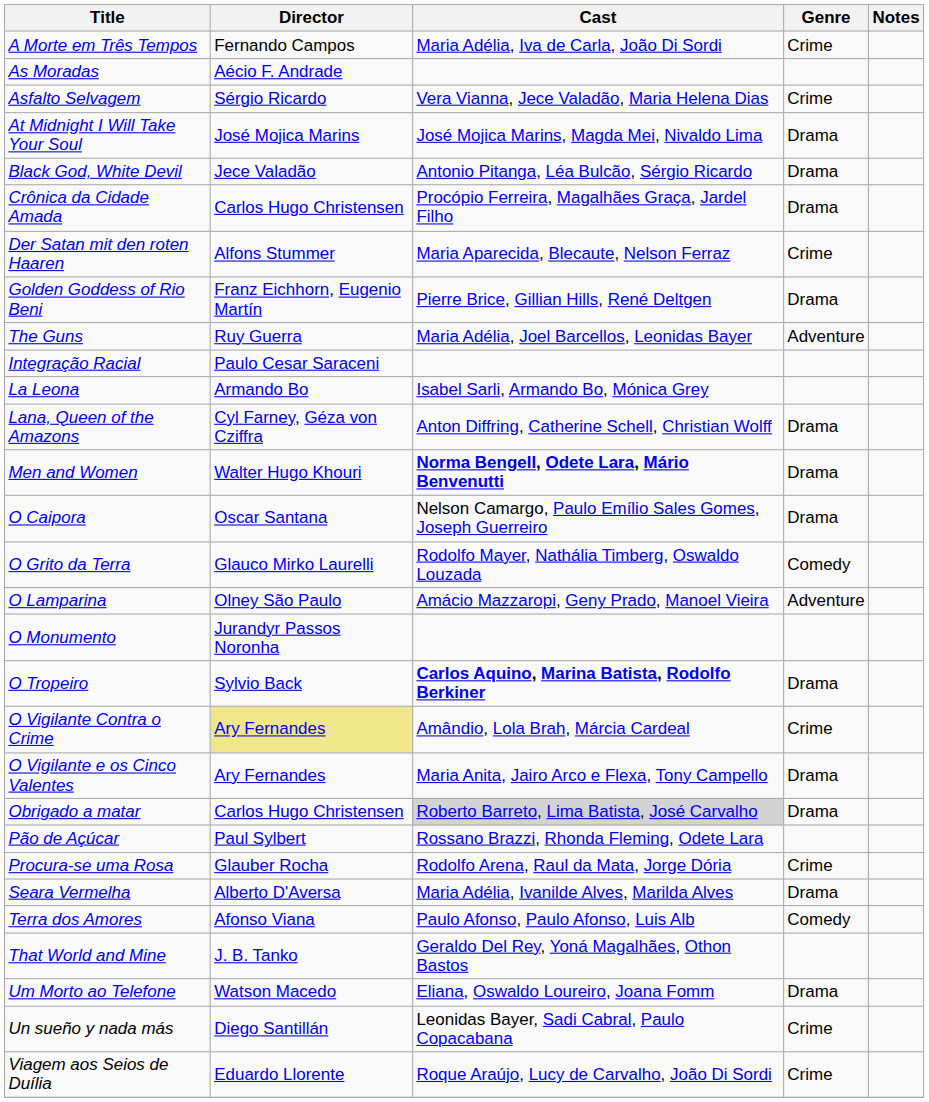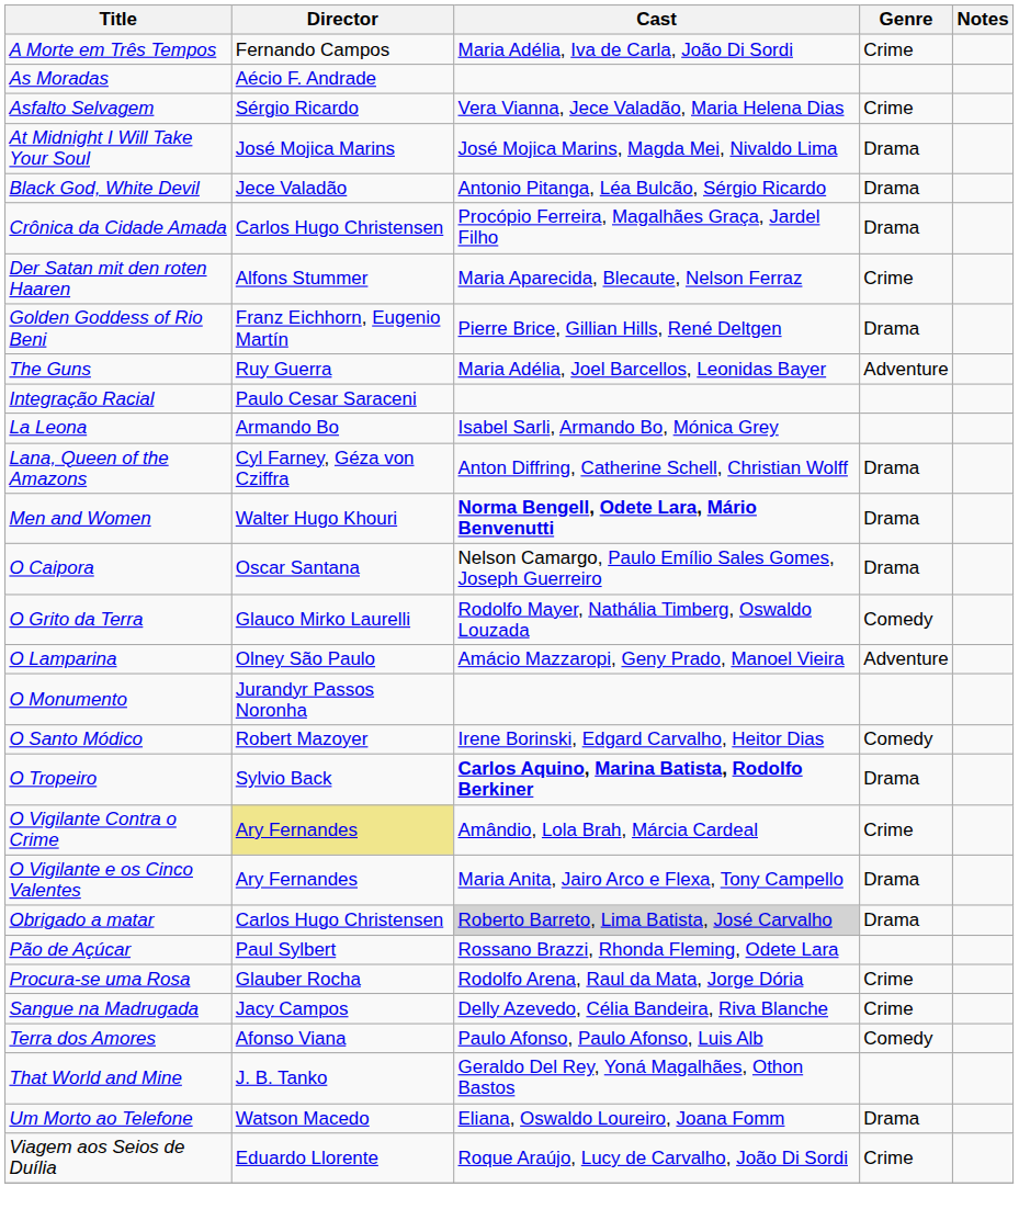 <table class="wikitable">
 <tr>
 <th>Title</th>
 <th>Director</th>
 <th>Cast</th>
 <th>Genre</th>
 <th>Notes</th>
 </tr>
 <tr>
 <td><em><a href='#'>A Morte em Três Tempos</a></em></td>
 <td>Fernando Campos</td>
 <td><a href='#'>Maria Adélia</a>, <a href='#'>Iva de Carla</a>, <a href='#'>João Di Sordi</a></td>
 <td>Crime</td>
 <td></td>
 </tr>
 <tr>
 <td><em><a href='#'>As Moradas</a></em></td>
 <td><a href='#'>Aécio F. Andrade </a></td>
 <td></td>
 <td></td>
 <td></td>
 </tr>
 <tr>
 <td><em><a href='#'>Asfalto Selvagem</a></em></td>
 <td><a href='#'>Sérgio Ricardo</a></td>
 <td><a href='#'>Vera Vianna</a>, <a href='#'>Jece Valadão</a>, <a href='#'>Maria Helena Dias</a></td>
 <td>Crime</td>
 <td></td>
 </tr>
 <tr>
 <td><em><a href='#'>At Midnight I Will Take Your Soul</a></em></td>
 <td><a href='#'>José Mojica Marins</a></td>
 <td><a href='#'>José Mojica Marins</a>, <a href='#'>Magda Mei</a>, <a href='#'>Nivaldo Lima</a></td>
 <td>Drama</td>
 <td></td>
 </tr>
 <tr>
 <td><em><a href='#'>Black God, White Devil</a></em></td>
 <td><a href='#'>Jece Valadão </a></td>
 <td><a href='#'>Antonio Pitanga</a>, <a href='#'>Léa Bulcão</a>, <a href='#'>Sérgio Ricardo</a></td>
 <td>Drama</td>
 <td></td>
 </tr>
 <tr>
 <td><em><a href='#'>Crônica da Cidade Amada </a></em></td>
 <td><a href='#'>Carlos Hugo Christensen </a></td>
 <td><a href='#'>Procópio Ferreira</a>, <a href='#'>Magalhães Graça</a>, <a href='#'>Jardel Filho</a></td>
 <td>Drama</td>
 <td></td>
 </tr>
 <tr>
 <td><em><a href='#'>Der Satan mit den roten Haaren</a></em></td>
 <td><a href='#'>Alfons Stummer</a></td>
 <td><a href='#'>Maria Aparecida</a>, <a href='#'>Blecaute</a>, <a href='#'>Nelson Ferraz</a></td>
 <td>Crime</td>
 <td></td>
 </tr>
 <tr>
 <td><em><a href='#'>Golden Goddess of Rio Beni</a></em></td>
 <td><a href='#'>Franz Eichhorn</a>, <a href='#'>Eugenio Martín</a></td>
 <td><a href='#'>Pierre Brice</a>, <a href='#'>Gillian Hills</a>, <a href='#'>René Deltgen</a></td>
 <td>Drama</td>
 <td></td>
 </tr>
 <tr>
 <td><em><a href='#'>The Guns</a></em></td>
 <td><a href='#'>Ruy Guerra</a></td>
 <td><a href='#'>Maria Adélia</a>, <a href='#'>Joel Barcellos</a>, <a href='#'>Leonidas Bayer</a></td>
 <td>Adventure</td>
 <td></td>
 </tr>
 <tr>
 <td><em><a href='#'>Integração Racial</a></em></td>
 <td><a href='#'>Paulo Cesar Saraceni</a></td>
 <td></td>
 <td></td>
 <td></td>
 </tr>
 <tr>
 <td><em><a href='#'>La Leona</a></em></td>
 <td><a href='#'>Armando Bo</a></td>
 <td><a href='#'>Isabel Sarli</a>, <a href='#'>Armando Bo</a>, <a href='#'>Mónica Grey</a></td>
 <td></td>
 <td></td>
 </tr>
 <tr>
 <td><em><a href='#'>Lana, Queen of the Amazons</a></em></td>
 <td><a href='#'>Cyl Farney</a>, <a href='#'>Géza von Cziffra</a></td>
 <td><a href='#'>Anton Diffring</a>, <a href='#'>Catherine Schell</a>, <a href='#'>Christian Wolff</a></td>
 <td>Drama</td>
 <td></td>
 </tr>
 <tr>
 <td><em><a href='#'>Men and Women</a></em></td>
 <td><a href='#'>Walter Hugo Khouri</a></td>
 <td><strong><a href='#'>Norma Bengell</a>, <a href='#'>Odete Lara</a>, <a href='#'>Mário Benvenutti</a></strong></td>
 <td>Drama</td>
 <td></td>
 </tr>
 <tr>
 <td><em><a href='#'>O Caipora</a></em></td>
 <td><a href='#'>Oscar Santana</a></td>
 <td>Nelson Camargo, <a href='#'>Paulo Emílio Sales Gomes</a>, <a href='#'>Joseph Guerreiro</a></td>
 <td>Drama</td>
 <td></td>
 </tr>
 <tr>
 <td><em><a href='#'>O Grito da Terra</a></em></td>
 <td><a href='#'>Glauco Mirko Laurelli</a></td>
 <td><a href='#'>Rodolfo Mayer</a>, <a href='#'>Nathália Timberg</a>, <a href='#'>Oswaldo Louzada</a></td>
 <td>Comedy</td>
 <td></td>
 </tr>
 <tr>
 <td><em><a href='#'>O Lamparina</a></em></td>
 <td><a href='#'>Olney São Paulo</a></td>
 <td><a href='#'>Amácio Mazzaropi</a>, <a href='#'>Geny Prado</a>, <a href='#'>Manoel Vieira</a></td>
 <td>Adventure</td>
 <td></td>
 </tr>
 <tr>
 <td><em><a href='#'>O Monumento </a></em></td>
 <td><a href='#'>Jurandyr Passos Noronha</a></td>
 <td></td>
 <td></td>
 <td></td>
 </tr>
 <tr>
+<td><em><a href='#'>O Santo Módico</a></em></td>
+<td><a href='#'>Robert Mazoyer</a></td>
+<td><a href='#'>Irene Borinski</a>, <a href='#'>Edgard Carvalho</a>, <a href='#'>Heitor Dias</a></td>
+<td>Comedy</td>
+<td></td>
+</tr>
+<tr>
 <td><em><a href='#'>O Tropeiro</a></em></td>
 <td><a href='#'>Sylvio Back</a></td>
 <td><strong><a href='#'>Carlos Aquino</a>, <a href='#'>Marina Batista</a>, <a href='#'>Rodolfo Berkiner</a></strong></td>
 <td>Drama</td>
 <td></td>
 </tr>
 <tr>
 <td><em><a href='#'>O Vigilante Contra o Crime </a></em></td>
 <td style="background: khaki;"><a href='#'>Ary Fernandes</a></td>
 <td><a href='#'>Amândio</a>, <a href='#'>Lola Brah</a>, <a href='#'>Márcia Cardeal</a></td>
 <td>Crime</td>
 <td></td>
 </tr>
 <tr>
 <td><em><a href='#'>O Vigilante e os Cinco Valentes</a></em></td>
 <td><a href='#'>Ary Fernandes</a></td>
 <td><a href='#'>Maria Anita</a>, <a href='#'>Jairo Arco e Flexa</a>, <a href='#'>Tony Campello</a></td>
 <td>Drama</td>
 <td></td>
 </tr>
 <tr>
 <td><em><a href='#'>Obrigado a matar</a></em></td>
 <td><a href='#'>Carlos Hugo Christensen</a></td>
 <td style="background: lightgrey;"><a href='#'>Roberto Barreto</a>, <a href='#'>Lima Batista</a>, <a href='#'>José Carvalho</a></td>
 <td>Drama</td>
 <td></td>
 </tr>
 <tr>
 <td><em><a href='#'>Pão de Açúcar</a></em></td>
 <td><a href='#'>Paul Sylbert</a></td>
 <td><a href='#'>Rossano Brazzi</a>, <a href='#'>Rhonda Fleming</a>, <a href='#'>Odete Lara</a></td>
 <td></td>
 <td></td>
 </tr>
 <tr>
 <td><em><a href='#'>Procura-se uma Rosa</a></em></td>
 <td><a href='#'>Glauber Rocha </a></td>
 <td><a href='#'>Rodolfo Arena</a>, <a href='#'>Raul da Mata</a>, <a href='#'>Jorge Dória</a></td>
 <td>Crime</td>
 <td></td>
 </tr>
 <tr>
-<td><em><a href='#'>Seara Vermelha</a></em></td>
-<td><a href='#'>Alberto D'Aversa</a></td>
-<td><a href='#'>Maria Adélia</a>, <a href='#'>Ivanilde Alves</a>, <a href='#'>Marilda Alves</a></td>
-<td>Drama</td>
+<td><em><a href='#'>Sangue na Madrugada</a></em></td>
+<td><a href='#'>Jacy Campos</a></td>
+<td><a href='#'>Delly Azevedo</a>, <a href='#'>Célia Bandeira</a>, <a href='#'>Riva Blanche</a></td>
+<td>Crime</td>
 <td></td>
 </tr>
 <tr>
 <td><em><a href='#'>Terra dos Amores</a></em></td>
 <td><a href='#'>Afonso Viana </a></td>
 <td><a href='#'>Paulo Afonso</a>, <a href='#'>Paulo Afonso</a>, <a href='#'>Luis Alb</a></td>
 <td>Comedy</td>
 <td></td>
 </tr>
 <tr>
 <td><em><a href='#'>That World and Mine</a></em></td>
 <td><a href='#'>J. B. Tanko</a></td>
 <td><a href='#'>Geraldo Del Rey</a>, <a href='#'>Yoná Magalhães</a>, <a href='#'>Othon Bastos</a></td>
 <td></td>
 <td></td>
 </tr>
 <tr>
 <td><em><a href='#'>Um Morto ao Telefone</a></em></td>
 <td><a href='#'>Watson Macedo</a></td>
 <td><a href='#'>Eliana</a>, <a href='#'>Oswaldo Loureiro</a>, <a href='#'>Joana Fomm</a></td>
 <td>Drama</td>
 <td></td>
 </tr>
 <tr>
-<td><em>Un sueño y nada más</em></td>
-<td><a href='#'>Diego Santillán</a></td>
-<td>Leonidas Bayer, <a href='#'>Sadi Cabral</a>, <a href='#'>Paulo Copacabana</a></td>
-<td>Crime</td>
-<td></td>
-</tr>
-<tr>
 <td><em>Viagem aos Seios de Duília</em></td>
 <td><a href='#'>Eduardo Llorente</a></td>
 <td><a href='#'>Roque Araújo</a>, <a href='#'>Lucy de Carvalho</a>, <a href='#'>João Di Sordi</a></td>
 <td>Crime</td>
 <td></td>
 </tr>
 <tr>
 </tr>
 </table>
